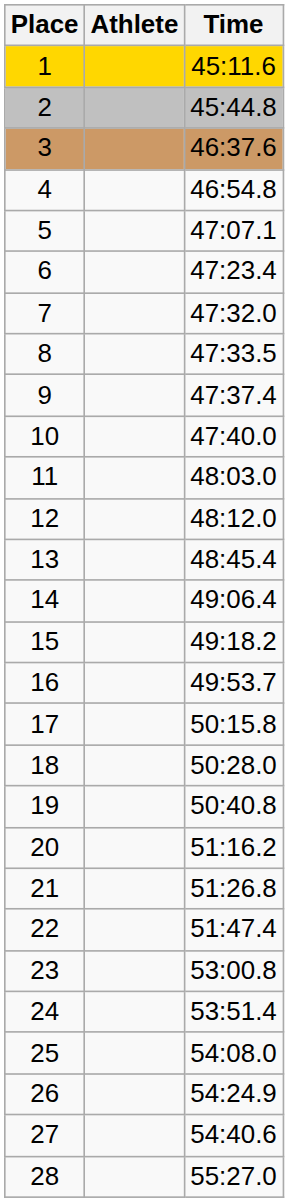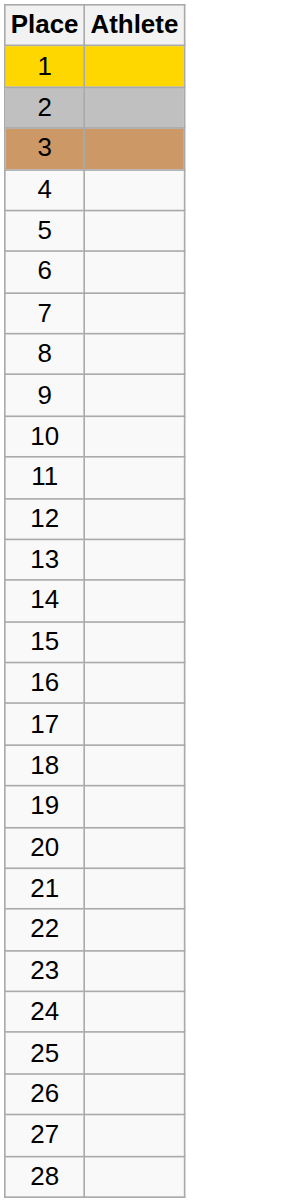 <table class=wikitable style="text-align:center">
 <tr>
 <th>Place</th>
 <th>Athlete</th>
-<th>Time</th>
 </tr>
 <tr align=center bgcolor=gold>
 <td>1</td>
 <td align=left></td>
-<td>45:11.6</td>
 </tr>
 <tr align=center bgcolor=silver>
 <td>2</td>
 <td align=left></td>
-<td>45:44.8</td>
 </tr>
 <tr align=center bgcolor=cc9966>
 <td>3</td>
 <td align=left></td>
-<td>46:37.6</td>
 </tr>
 <tr>
 <td>4</td>
 <td align=left></td>
-<td>46:54.8</td>
 </tr>
 <tr>
 <td>5</td>
 <td align=left></td>
-<td>47:07.1</td>
 </tr>
 <tr>
 <td>6</td>
 <td align=left></td>
-<td>47:23.4</td>
 </tr>
 <tr>
 <td>7</td>
 <td align=left></td>
-<td>47:32.0</td>
 </tr>
 <tr>
 <td>8</td>
 <td align=left></td>
-<td>47:33.5</td>
 </tr>
 <tr>
 <td>9</td>
 <td align=left></td>
-<td>47:37.4</td>
 </tr>
 <tr>
 <td>10</td>
 <td align=left></td>
-<td>47:40.0</td>
 </tr>
 <tr>
 <td>11</td>
 <td align=left></td>
-<td>48:03.0</td>
 </tr>
 <tr>
 <td>12</td>
 <td align=left></td>
-<td>48:12.0</td>
 </tr>
 <tr>
 <td>13</td>
 <td align=left></td>
-<td>48:45.4</td>
 </tr>
 <tr>
 <td>14</td>
 <td align=left></td>
-<td>49:06.4</td>
 </tr>
 <tr>
 <td>15</td>
 <td align=left></td>
-<td>49:18.2</td>
 </tr>
 <tr>
 <td>16</td>
 <td align=left></td>
-<td>49:53.7</td>
 </tr>
 <tr>
 <td>17</td>
 <td align=left></td>
-<td>50:15.8</td>
 </tr>
 <tr>
 <td>18</td>
 <td align=left></td>
-<td>50:28.0</td>
 </tr>
 <tr>
 <td>19</td>
 <td align=left></td>
-<td>50:40.8</td>
 </tr>
 <tr>
 <td>20</td>
 <td align=left></td>
-<td>51:16.2</td>
 </tr>
 <tr>
 <td>21</td>
 <td align=left></td>
-<td>51:26.8</td>
 </tr>
 <tr>
 <td>22</td>
 <td align=left></td>
-<td>51:47.4</td>
 </tr>
 <tr>
 <td>23</td>
 <td align=left></td>
-<td>53:00.8</td>
 </tr>
 <tr>
 <td>24</td>
 <td align=left></td>
-<td>53:51.4</td>
 </tr>
 <tr>
 <td>25</td>
 <td align=left></td>
-<td>54:08.0</td>
 </tr>
 <tr>
 <td>26</td>
 <td align=left></td>
-<td>54:24.9</td>
 </tr>
 <tr>
 <td>27</td>
 <td align=left></td>
-<td>54:40.6</td>
 </tr>
 <tr>
 <td>28</td>
 <td align=left></td>
-<td>55:27.0</td>
 </tr>
 </table>
